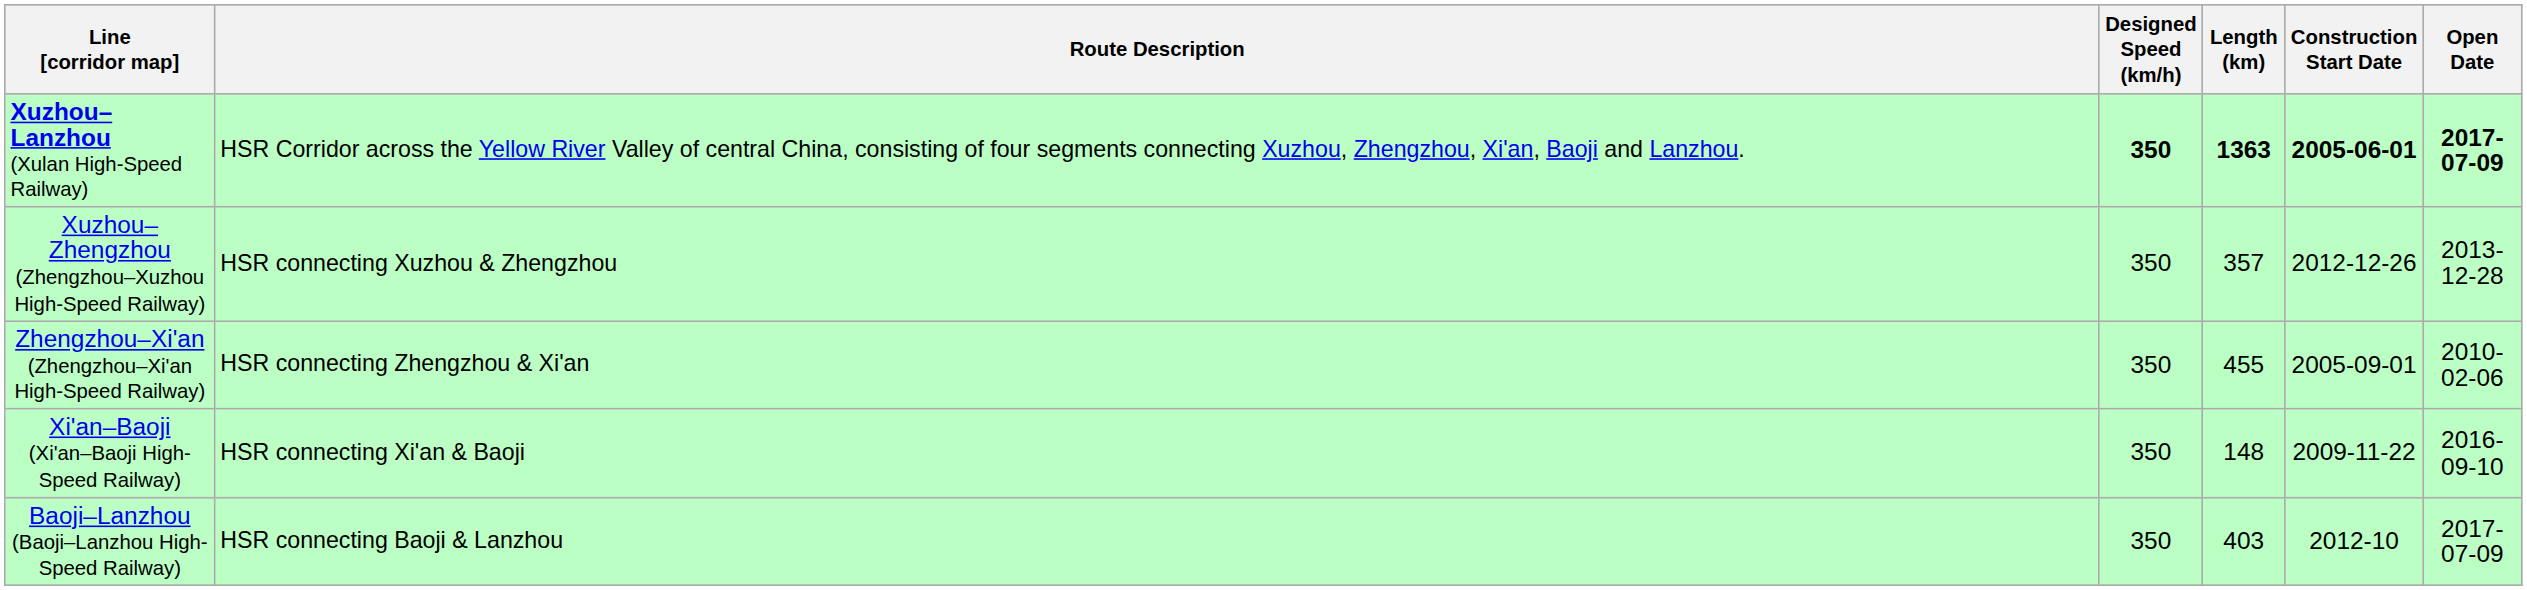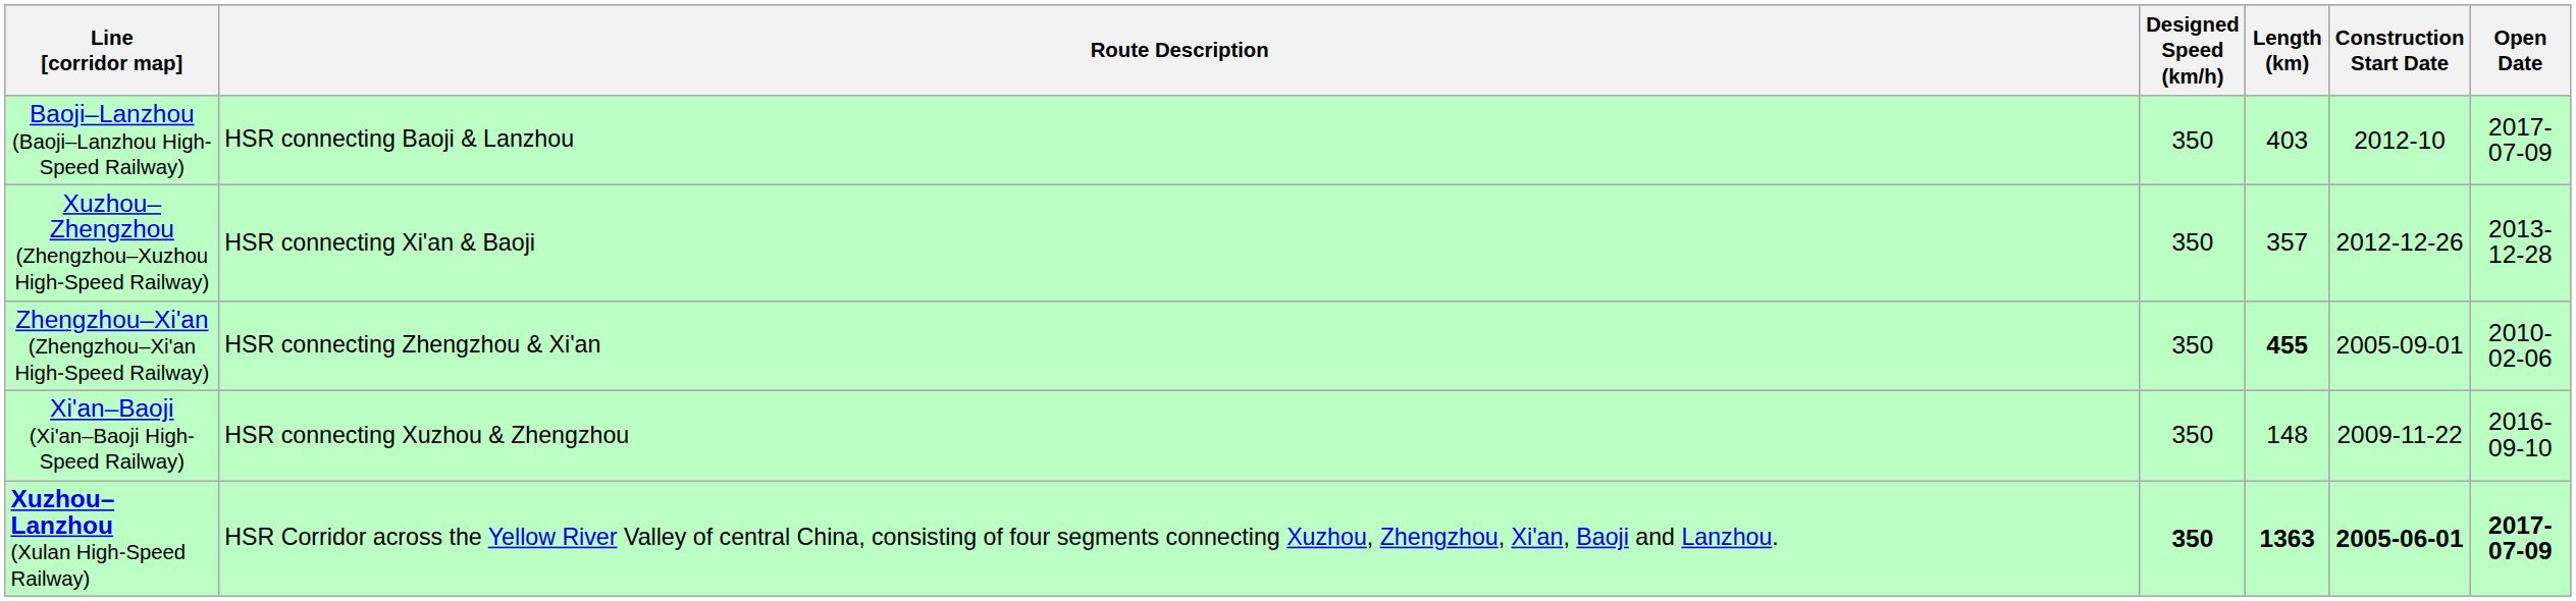 <table class="wikitable sortable" style="width:100%; text-align:center; font-size:96%; line-height:1.05">
 <tr style="background:#bcffc5;">
 <th style="width:125px; line-height:1.05"><small><strong>Line</strong><br>[corridor map]</small></th>
 <th><small><strong>Route Description</strong></small></th>
 <th style="width:40px; line-height:1.05"><small><strong>Designed<br>Speed<br>(km/h)</strong><br></small></th>
 <th style="width:45px; line-height:1.05"><small><strong>Length<br>(km)</strong><br></small></th>
 <th style="width:55px; line-height:1.05"><small><strong>Construction<br>Start Date</strong><br></small></th>
 <th style="width:55px; line-height:1.05"><small><strong>Open Date</strong><br></small></th>
 </tr>
 <tr style="background:#bcffc5;">
-<td style="font-size:100%; text-align:left;"><strong><a href='#'>Xuzhou–Lanzhou</a></strong><br><small>(Xulan High-Speed Railway)</small></td>
-<td style="font-size:95%; text-align:left">HSR Corridor across the <a href='#'>Yellow River</a> Valley of central China, consisting of four segments connecting <a href='#'>Xuzhou</a>, <a href='#'>Zhengzhou</a>, <a href='#'>Xi'an</a>, <a href='#'>Baoji</a> and <a href='#'>Lanzhou</a>.</td>
-<td><strong>350</strong></td>
-<td><strong>1363</strong></td>
-<td><strong>2005-06-01</strong></td>
-<td><strong>2017-07-09</strong></td>
+<td><a href='#'>Baoji–Lanzhou</a><br><small>(Baoji–Lanzhou High-Speed Railway)</small></td>
+<td style="font-size:95%; text-align:left">HSR connecting Baoji & Lanzhou</td>
+<td>350</td>
+<td>403</td>
+<td>2012-10</td>
+<td>2017-07-09</td>
 </tr>
 <tr style="background:#bcffc5;">
 <td><a href='#'>Xuzhou–Zhengzhou</a><br><small>(Zhengzhou–Xuzhou High-Speed Railway)</small></td>
-<td style="font-size:95%; text-align:left">HSR connecting Xuzhou & Zhengzhou</td>
+<td style="font-size:95%; text-align:left">HSR connecting Xi'an & Baoji</td>
 <td>350</td>
 <td>357</td>
 <td>2012-12-26</td>
 <td>2013-12-28</td>
 </tr>
 <tr style="background:#bcffc5;">
 <td><a href='#'>Zhengzhou–Xi'an</a><br><small>(Zhengzhou–Xi'an High-Speed Railway)</small></td>
 <td style="font-size:95%; text-align:left">HSR connecting Zhengzhou & Xi'an</td>
 <td>350</td>
-<td>455</td>
+<td><strong>455</strong></td>
 <td>2005-09-01</td>
 <td>2010-02-06</td>
 </tr>
 <tr style="background:#bcffc5;">
 <td><a href='#'>Xi'an–Baoji</a><br><small>(Xi'an–Baoji High-Speed Railway)</small></td>
-<td style="font-size:95%; text-align:left">HSR connecting Xi'an & Baoji</td>
+<td style="font-size:95%; text-align:left">HSR connecting Xuzhou & Zhengzhou</td>
 <td>350</td>
 <td>148</td>
 <td>2009-11-22</td>
 <td>2016-09-10</td>
 </tr>
 <tr style="background:#bcffc5;">
-<td><a href='#'>Baoji–Lanzhou</a><br><small>(Baoji–Lanzhou High-Speed Railway)</small></td>
-<td style="font-size:95%; text-align:left">HSR connecting Baoji & Lanzhou</td>
-<td>350</td>
-<td>403</td>
-<td>2012-10</td>
-<td>2017-07-09</td>
+<td style="font-size:100%; text-align:left;"><strong><a href='#'>Xuzhou–Lanzhou</a></strong><br><small>(Xulan High-Speed Railway)</small></td>
+<td style="font-size:95%; text-align:left">HSR Corridor across the <a href='#'>Yellow River</a> Valley of central China, consisting of four segments connecting <a href='#'>Xuzhou</a>, <a href='#'>Zhengzhou</a>, <a href='#'>Xi'an</a>, <a href='#'>Baoji</a> and <a href='#'>Lanzhou</a>.</td>
+<td><strong>350</strong></td>
+<td><strong>1363</strong></td>
+<td><strong>2005-06-01</strong></td>
+<td><strong>2017-07-09</strong></td>
 </tr>
 </table>
